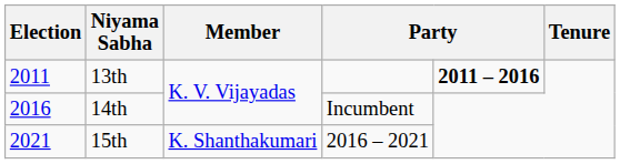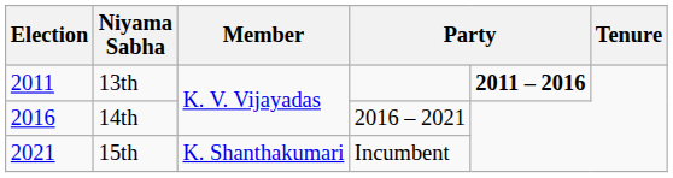 <table class="wikitable sortable">
 <tr>
 <th>Election</th>
 <th>Niyama<br>Sabha</th>
 <th>Member</th>
 <th colspan="2">Party</th>
 <th>Tenure</th>
 </tr>
 <tr>
 <td><a href='#'>2011</a></td>
 <td>13th</td>
 <td rowspan="2"><a href='#'>K. V. Vijayadas</a></td>
 <td></td>
 <td><strong>2011 – 2016</strong></td>
 </tr>
 <tr>
 <td><a href='#'>2016</a></td>
 <td>14th</td>
-<td>Incumbent</td>
+<td>2016 – 2021</td>
 </tr>
 <tr>
 <td><a href='#'>2021</a></td>
 <td>15th</td>
 <td><a href='#'>K. Shanthakumari</a></td>
-<td>2016 – 2021</td>
+<td>Incumbent</td>
 </tr>
 </table>
